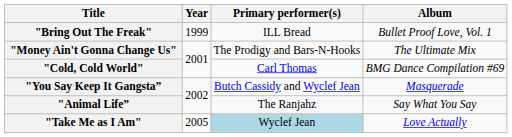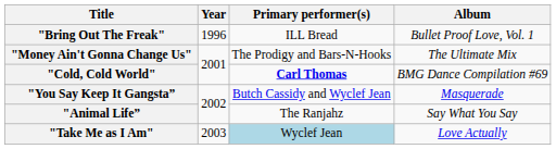 <table class="wikitable plainrowheaders" style="text-align:center;">
 <tr>
 <th scope="col" style="width:15em;">Title</th>
 <th scope="col">Year</th>
 <th scope="col">Primary performer(s)</th>
 <th scope="col">Album</th>
 </tr>
 <tr>
 <th scope="row">"Bring Out The Freak"</th>
-<td rowspan="1">1999</td>
+<td rowspan="1">1996</td>
 <td>ILL Bread</td>
 <td rowspan="1"><em>Bullet Proof Love, Vol. 1</em></td>
 </tr>
 <tr>
 <th scope="row">"Money Ain't Gonna Change Us"</th>
 <td rowspan="2">2001</td>
 <td>The Prodigy and Bars-N-Hooks</td>
 <td><em>The Ultimate Mix</em></td>
 </tr>
 <tr>
 <th scope="row">"Cold, Cold World"</th>
-<td><a href='#'>Carl Thomas</a></td>
+<td><strong><a href='#'>Carl Thomas</a></strong></td>
 <td><em>BMG Dance Compilation #69</em></td>
 </tr>
 <tr>
 <th scope="row">"You Say Keep It Gangsta”</th>
 <td rowspan="2">2002</td>
 <td><a href='#'>Butch Cassidy</a> and <a href='#'>Wyclef Jean</a></td>
 <td><em><a href='#'>Masquerade</a></em></td>
 </tr>
 <tr>
 <th scope="row">"Animal Life”</th>
 <td>The Ranjahz</td>
 <td><em>Say What You Say</em></td>
 </tr>
 <tr>
 <th scope="row">"Take Me as I Am"</th>
-<td>2005</td>
+<td>2003</td>
 <td style="background: lightblue;">Wyclef Jean</td>
 <td><em><a href='#'>Love Actually</a></em></td>
 </tr>
 </table>
